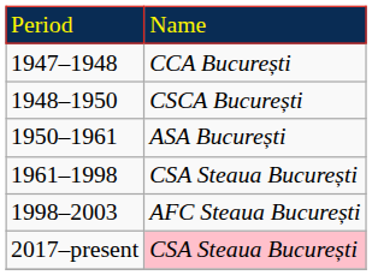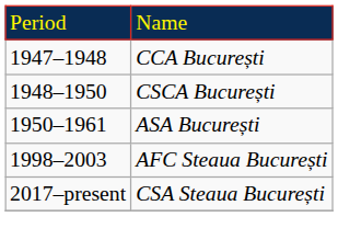 <table class="wikitable" style="text-align: left" align="right">
 <tr>
 <td style="background:#092c54;color:#fff500;border:1px solid #db261d;">Period</td>
 <td style="background:#092c54;color:#fff500;border:1px solid #db261d;">Name</td>
 </tr>
 <tr>
 <td>1947–1948</td>
 <td align=left><em>CCA București</em></td>
 </tr>
 <tr>
 <td>1948–1950</td>
 <td align=left><em>CSCA București</em></td>
 </tr>
 <tr>
 <td>1950–1961</td>
 <td align=left><em>ASA București</em></td>
 </tr>
 <tr>
-<td>1961–1998</td>
-<td align=left><em>CSA Steaua București</em></td>
-</tr>
-<tr>
 <td>1998–2003</td>
 <td align=left><em>AFC Steaua București</em></td>
 </tr>
 <tr>
 <td>2017–present</td>
-<td align=left style="background: pink;"><em>CSA Steaua București</em></td>
+<td align=left><em>CSA Steaua București</em></td>
 </tr>
 <tr>
 </tr>
 </table>
